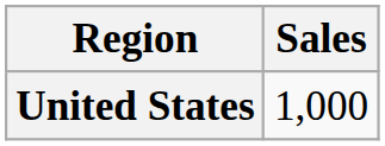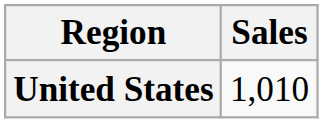 <table class="wikitable plainrowheaders" style="text-align:center;">
 <tr>
 <th scope="col">Region</th>
 <th scope="col">Sales</th>
 </tr>
 <tr>
 <th scope="row">United States</th>
-<td>1,000</td>
+<td>1,010</td>
 </tr>
 </table>
